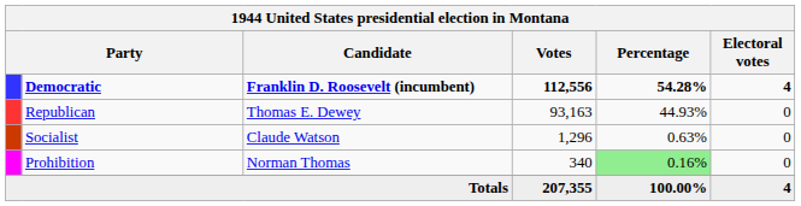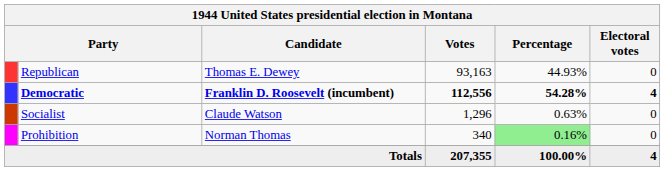 <table class="wikitable" style="font-size: 95%;">
 <tr>
 <th colspan="6">1944 United States presidential election in Montana</th>
 </tr>
 <tr>
 <th colspan="2" style="width: 15em">Party</th>
 <th style="width: 17em">Candidate</th>
 <th style="width: 5em">Votes</th>
 <th style="width: 7em">Percentage</th>
 <th style="width: 5em">Electoral votes</th>
 </tr>
 <tr>
+<th style="background-color:#FF3333; width: 3px"></th>
+<td style="width: 130px"><a href='#'>Republican</a></td>
+<td><a href='#'>Thomas E. Dewey</a></td>
+<td align="right">93,163</td>
+<td align="right">44.93%</td>
+<td align="right">0</td>
+</tr>
+<tr>
 <th style="background-color:#3333FF; width: 3px"></th>
 <td style="width: 130px"><strong><a href='#'>Democratic</a></strong></td>
 <td><strong><a href='#'>Franklin D. Roosevelt</a> (incumbent)</strong></td>
 <td align="right"><strong>112,556</strong></td>
 <td align="right"><strong>54.28%</strong></td>
 <td align="right"><strong>4</strong></td>
-</tr>
-<tr>
-<th style="background-color:#FF3333; width: 3px"></th>
-<td style="width: 130px"><a href='#'>Republican</a></td>
-<td><a href='#'>Thomas E. Dewey</a></td>
-<td align="right">93,163</td>
-<td align="right">44.93%</td>
-<td align="right">0</td>
 </tr>
 <tr>
 <th style="background-color:#CD3700; width: 3px"></th>
 <td style="width: 130px"><a href='#'>Socialist</a></td>
 <td><a href='#'>Claude Watson</a></td>
 <td align="right">1,296</td>
 <td align="right">0.63%</td>
 <td align="right">0</td>
 </tr>
 <tr>
 <th style="background-color:#FF00FF; width: 3px"></th>
 <td style="width: 130px"><a href='#'>Prohibition</a></td>
 <td><a href='#'>Norman Thomas</a></td>
 <td align="right">340</td>
 <td align="right" style="background: lightgreen;">0.16%</td>
 <td align="right">0</td>
 </tr>
 <tr>
 </tr>
 <tr bgcolor="#EEEEEE">
 <td colspan="3" align="right"><strong>Totals</strong></td>
 <td align="right"><strong>207,355</strong></td>
 <td align="right"><strong>100.00%</strong></td>
 <td align="right"><strong>4</strong></td>
 </tr>
 </table>
